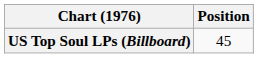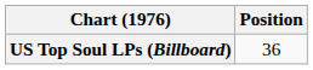 <table class="wikitable plainrowheaders" style="text-align:center">
 <tr>
 <th scope="col">Chart (1976)</th>
 <th scope="col">Position</th>
 </tr>
 <tr>
 <th scope="row">US Top Soul LPs (<em>Billboard</em>)</th>
-<td>45</td>
+<td>36</td>
 </tr>
 </table>
